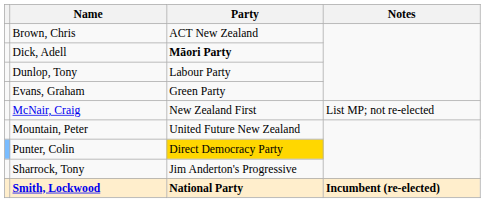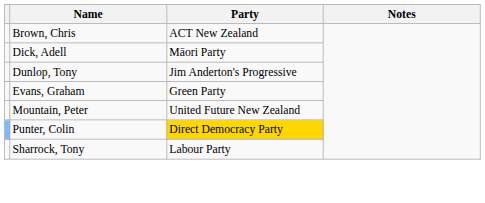 <table class="wikitable" width="70%" style="font-size:95%;">
 <tr>
 <th width=1%></th>
 <th width=33%>Name</th>
 <th width=33%>Party</th>
 <th width=33%>Notes</th>
 </tr>
 <tr -->
 <td bgcolor=></td>
 <td>Brown, Chris</td>
 <td>ACT New Zealand</td>
 </tr>
 <tr -->
 <td bgcolor=></td>
 <td>Dick, Adell</td>
-<td><strong>Māori Party</strong></td>
+<td>Māori Party</td>
 </tr>
 <tr -->
 <td bgcolor=></td>
 <td>Dunlop, Tony</td>
-<td>Labour Party</td>
+<td>Jim Anderton's Progressive</td>
 </tr>
 <tr -->
 <td bgcolor=></td>
 <td>Evans, Graham</td>
 <td>Green Party</td>
-</tr>
-<tr -->
-<td bgcolor=></td>
-<td><a href='#'>McNair, Craig</a></td>
-<td>New Zealand First</td>
-<td>List MP; not re-elected</td>
 </tr>
 <tr -->
 <td bgcolor=></td>
 <td>Mountain, Peter</td>
 <td>United Future New Zealand</td>
 </tr>
 <tr -->
 <td bgcolor=#79bcff></td>
 <td>Punter, Colin</td>
 <td style="background: gold;">Direct Democracy Party</td>
 </tr>
 <tr -->
 <td bgcolor=></td>
 <td>Sharrock, Tony</td>
-<td>Jim Anderton's Progressive</td>
-</tr>
-<tr ---- bgcolor=#FFEECC>
-<td bgcolor=></td>
-<td><strong><a href='#'>Smith, Lockwood</a></strong></td>
-<td><strong>National Party</strong></td>
-<td><strong>Incumbent (re-elected)</strong></td>
+<td>Labour Party</td>
 </tr>
 </table>
